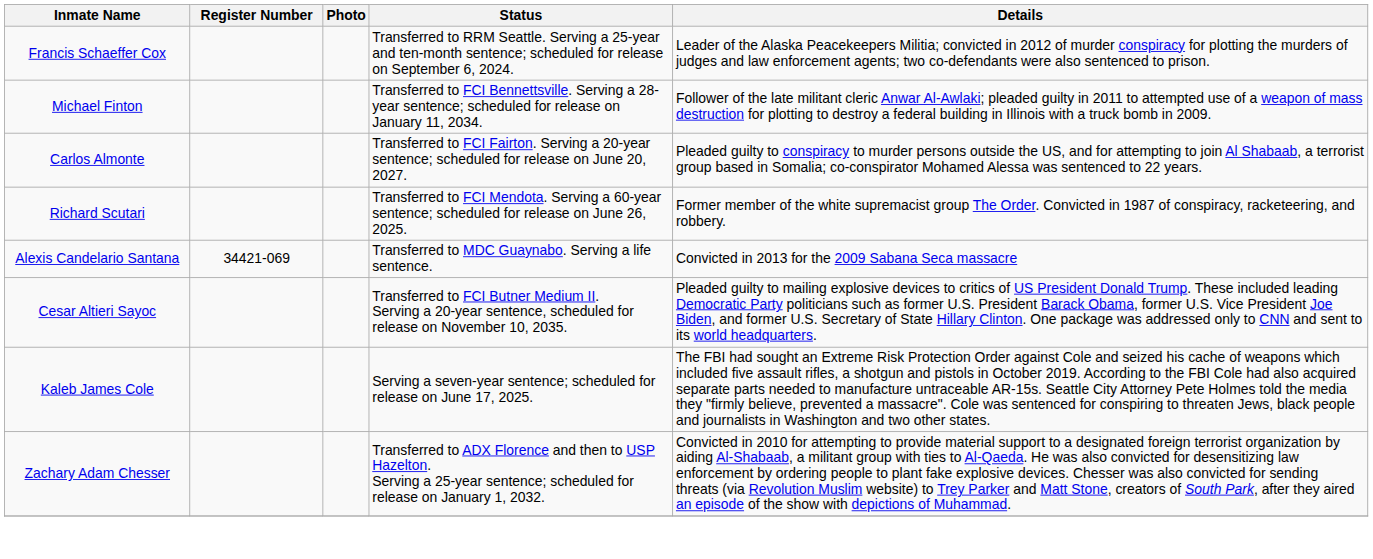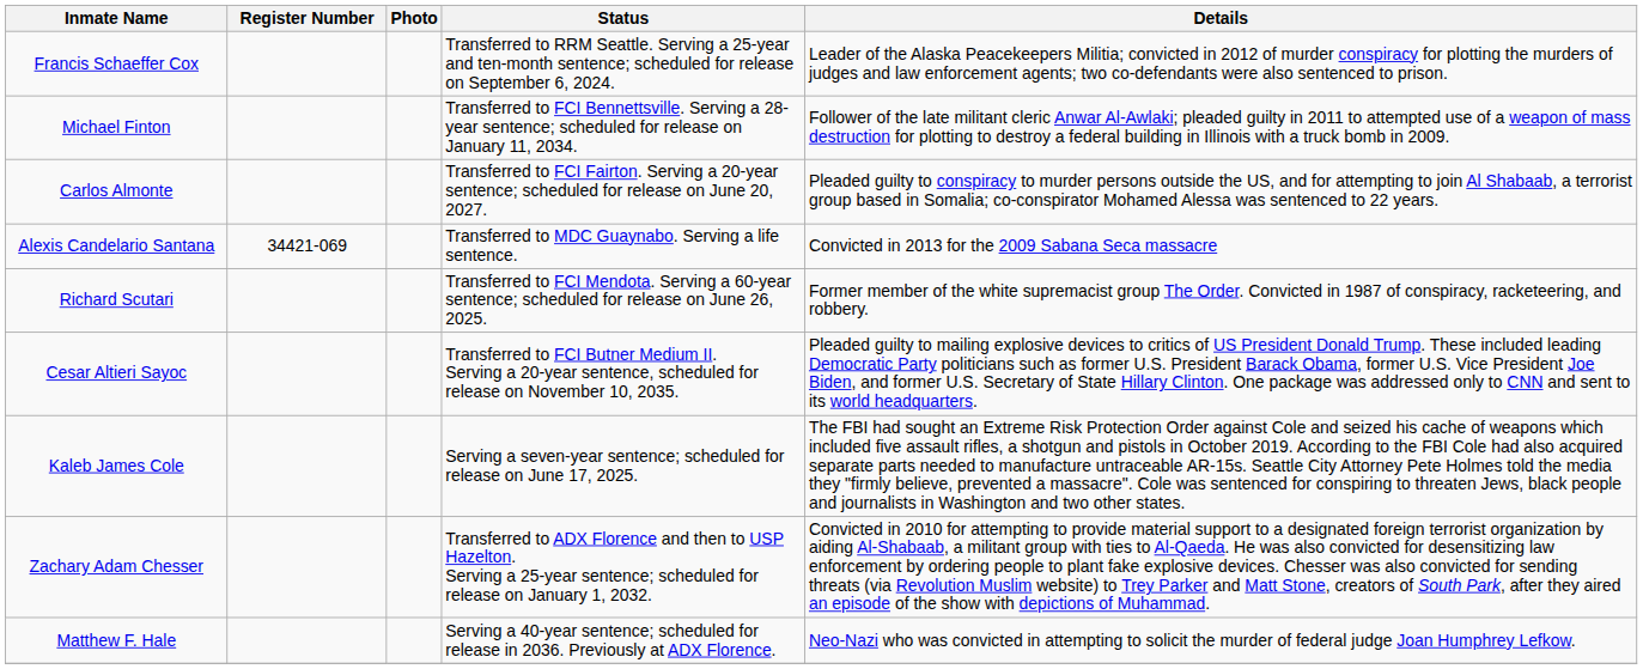 <table class="wikitable sortable">
 <tr>
 <th width=14%>Inmate Name</th>
 <th width=10%>Register Number</th>
 <th>Photo</th>
 <th width="23%">Status</th>
 <th width=53%>Details</th>
 </tr>
 <tr>
 <td style="text-align:center;"><a href='#'>Francis Schaeffer Cox</a></td>
 <td style="text-align:center;"></td>
 <td></td>
 <td>Transferred to RRM Seattle. Serving a 25-year and ten-month sentence; scheduled for release on September 6, 2024.</td>
 <td>Leader of the Alaska Peacekeepers Militia; convicted in 2012 of murder <a href='#'>conspiracy</a> for plotting the murders of judges and law enforcement agents; two co-defendants were also sentenced to prison.</td>
 </tr>
 <tr>
 <td style="text-align:center;"><a href='#'>Michael Finton</a></td>
 <td style="text-align:center;"></td>
 <td></td>
 <td>Transferred to <a href='#'>FCI Bennettsville</a>. Serving a 28-year sentence; scheduled for release on January 11, 2034.</td>
 <td>Follower of the late militant cleric <a href='#'>Anwar Al-Awlaki</a>; pleaded guilty in 2011 to attempted use of a <a href='#'>weapon of mass destruction</a> for plotting to destroy a federal building in Illinois with a truck bomb in 2009.</td>
 </tr>
 <tr>
 <td style="text-align:center;"><a href='#'>Carlos Almonte</a></td>
 <td style="text-align:center;"></td>
 <td></td>
 <td>Transferred to <a href='#'>FCI Fairton</a>. Serving a 20-year sentence; scheduled for release on June 20, 2027.</td>
 <td>Pleaded guilty to <a href='#'>conspiracy</a> to murder persons outside the US, and for attempting to join <a href='#'>Al Shabaab</a>, a terrorist group based in Somalia; co-conspirator Mohamed Alessa was sentenced to 22 years.</td>
 </tr>
 <tr>
+<td style="text-align:center;"><a href='#'>Alexis Candelario Santana</a></td>
+<td style="text-align:center;">34421-069</td>
+<td></td>
+<td>Transferred to <a href='#'>MDC Guaynabo</a>. Serving a life sentence.</td>
+<td>Convicted in 2013 for the <a href='#'>2009 Sabana Seca massacre</a></td>
+</tr>
+<tr>
 <td style="text-align:center;"><a href='#'>Richard Scutari</a></td>
 <td style="text-align:center;"></td>
 <td></td>
 <td>Transferred to <a href='#'>FCI Mendota</a>. Serving a 60-year sentence; scheduled for release on June 26, 2025.</td>
 <td>Former member of the white supremacist group <a href='#'>The Order</a>. Convicted in 1987 of conspiracy, racketeering, and robbery.</td>
-</tr>
-<tr>
-<td style="text-align:center;"><a href='#'>Alexis Candelario Santana</a></td>
-<td style="text-align:center;">34421-069</td>
-<td></td>
-<td>Transferred to <a href='#'>MDC Guaynabo</a>. Serving a life sentence.</td>
-<td>Convicted in 2013 for the <a href='#'>2009 Sabana Seca massacre</a></td>
 </tr>
 <tr>
 <td style="text-align:center;"><a href='#'>Cesar Altieri Sayoc</a></td>
 <td style="text-align:center;"></td>
 <td></td>
 <td>Transferred to <a href='#'>FCI Butner Medium II</a>.<br>Serving a 20-year sentence, scheduled for release on November 10, 2035.</td>
 <td>Pleaded guilty to mailing explosive devices to critics of <a href='#'>US President Donald Trump</a>. These included leading <a href='#'>Democratic Party</a> politicians such as former U.S. President <a href='#'>Barack Obama</a>, former U.S. Vice President <a href='#'>Joe Biden</a>, and former U.S. Secretary of State <a href='#'>Hillary Clinton</a>. One package was addressed only to <a href='#'>CNN</a> and sent to its <a href='#'>world headquarters</a>.</td>
 </tr>
 <tr>
 <td style="text-align:center;"><a href='#'>Kaleb James Cole</a></td>
 <td style="text-align:center;"></td>
 <td></td>
 <td>Serving a seven-year sentence; scheduled for release on June 17, 2025.</td>
 <td>The FBI had sought an Extreme Risk Protection Order against Cole and seized his cache of weapons which included five assault rifles, a shotgun and pistols in October 2019. According to the FBI Cole had also acquired separate parts needed to manufacture untraceable AR-15s. Seattle City Attorney Pete Holmes told the media they "firmly believe, prevented a massacre". Cole was sentenced for conspiring to threaten Jews, black people and journalists in Washington and two other states.</td>
 </tr>
 <tr>
 <td style="text-align:center;"><a href='#'>Zachary Adam Chesser</a></td>
 <td style="text-align:center;"></td>
 <td style="text-align:center;"></td>
 <td>Transferred to <a href='#'>ADX Florence</a> and then to <a href='#'>USP Hazelton</a>.<br>Serving a 25-year sentence; scheduled for release on January 1, 2032.</td>
 <td>Convicted in 2010 for attempting to provide material support to a designated foreign terrorist organization by aiding <a href='#'>Al-Shabaab</a>, a militant group with ties to <a href='#'>Al-Qaeda</a>. He was also convicted for desensitizing law enforcement by ordering people to plant fake explosive devices. Chesser was also convicted for sending threats (via <a href='#'>Revolution Muslim</a> website) to <a href='#'>Trey Parker</a> and <a href='#'>Matt Stone</a>, creators of <em><a href='#'>South Park</a></em>, after they aired <a href='#'>an episode</a> of the show with <a href='#'>depictions of Muhammad</a>.</td>
 </tr>
 <tr>
+<td style="text-align:center;"><a href='#'>Matthew F. Hale</a></td>
+<td style="text-align:center;"></td>
+<td style="text-align:center;"></td>
+<td>Serving a 40-year sentence; scheduled for release in 2036. Previously at <a href='#'>ADX Florence</a>.</td>
+<td><a href='#'>Neo-Nazi</a> who was convicted in attempting to solicit the murder of federal judge <a href='#'>Joan Humphrey Lefkow</a>.</td>
+</tr>
+<tr>
 </tr>
 </table>
